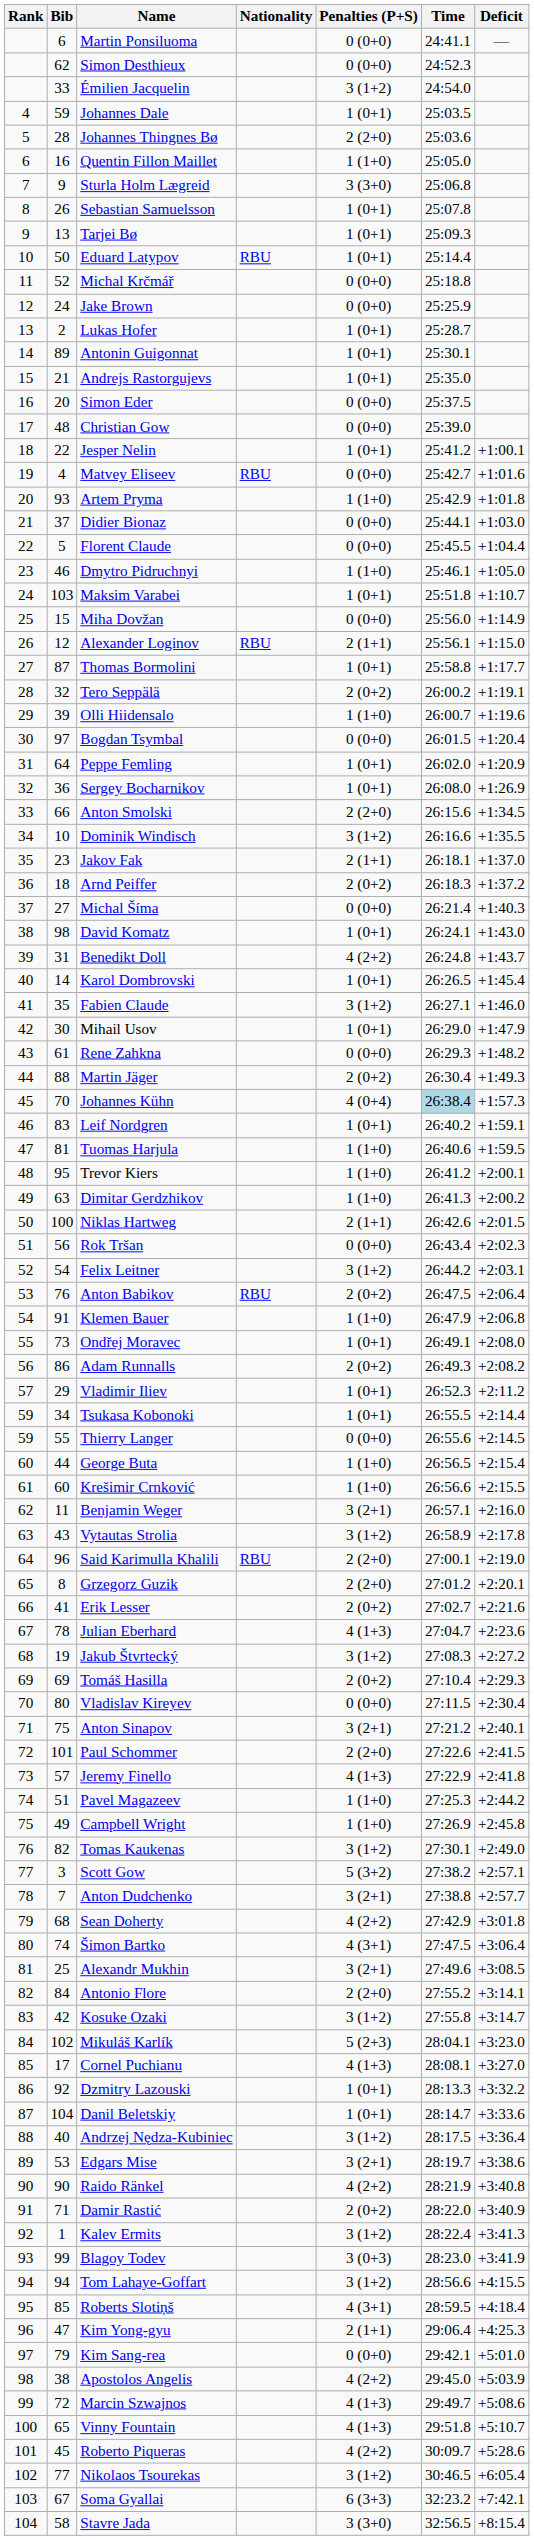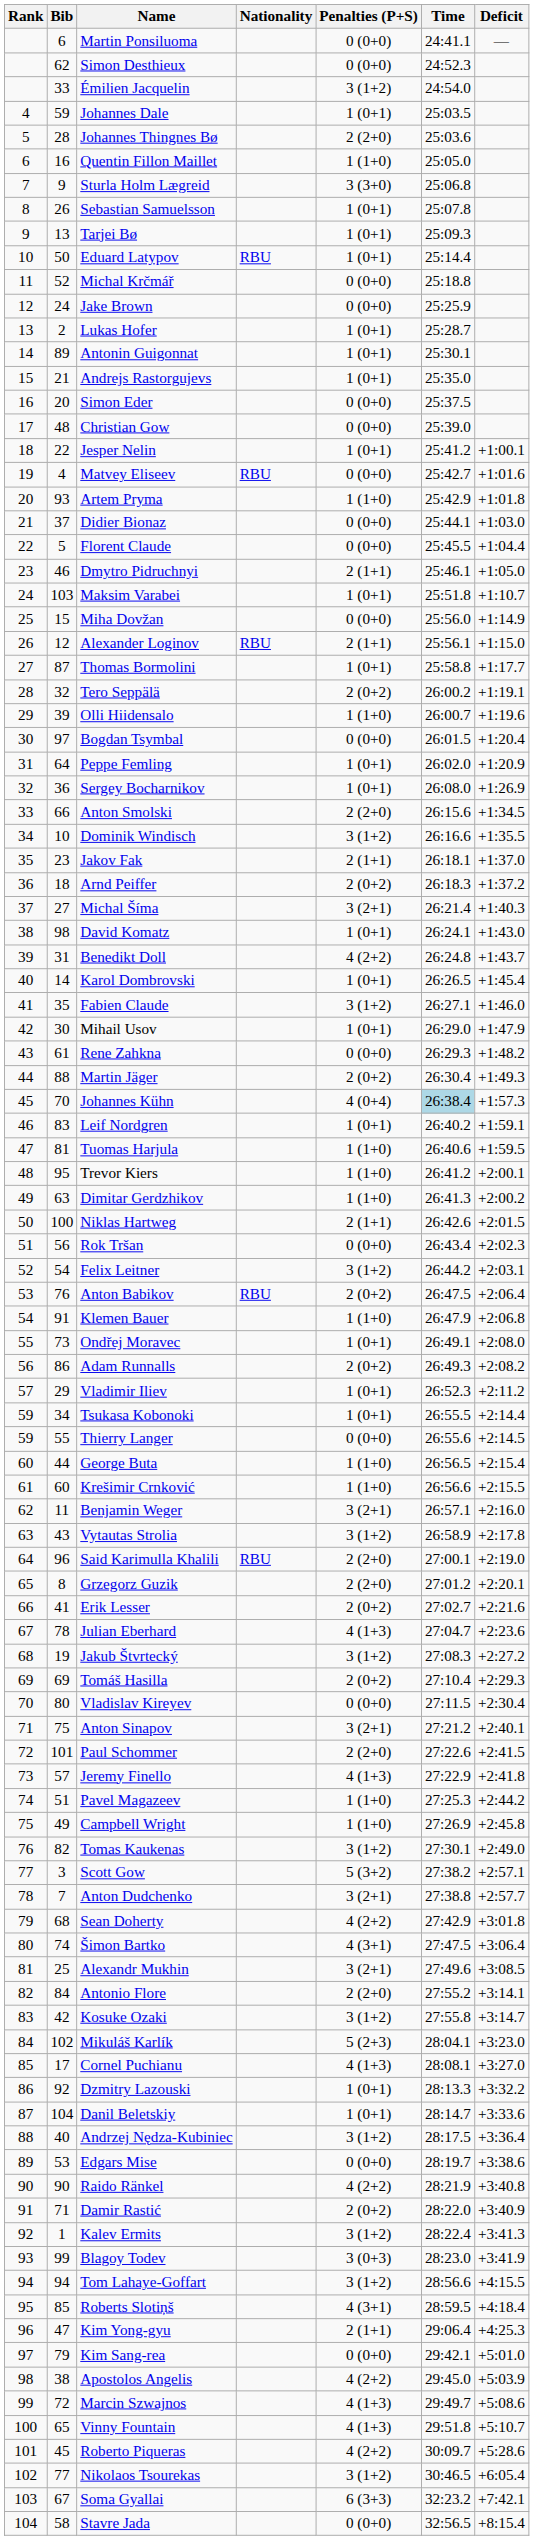 <table class="wikitable sortable" style="text-align:center">
 <tr>
 <th>Rank</th>
 <th>Bib</th>
 <th>Name</th>
 <th>Nationality</th>
 <th>Penalties (P+S)</th>
 <th>Time</th>
 <th>Deficit</th>
 </tr>
 <tr>
 <td></td>
 <td>6</td>
 <td align=left><a href='#'>Martin Ponsiluoma</a></td>
 <td align=left></td>
 <td>0 (0+0)</td>
 <td>24:41.1</td>
 <td>—</td>
 </tr>
 <tr>
 <td></td>
 <td>62</td>
 <td align=left><a href='#'>Simon Desthieux</a></td>
 <td align=left></td>
 <td>0 (0+0)</td>
 <td>24:52.3</td>
 <td></td>
 </tr>
 <tr>
 <td></td>
 <td>33</td>
 <td align=left><a href='#'>Émilien Jacquelin</a></td>
 <td align=left></td>
 <td>3 (1+2)</td>
 <td>24:54.0</td>
 <td></td>
 </tr>
 <tr>
 <td>4</td>
 <td>59</td>
 <td align=left><a href='#'>Johannes Dale</a></td>
 <td align=left></td>
 <td>1 (0+1)</td>
 <td>25:03.5</td>
 <td></td>
 </tr>
 <tr>
 <td>5</td>
 <td>28</td>
 <td align=left><a href='#'>Johannes Thingnes Bø</a></td>
 <td align=left></td>
 <td>2 (2+0)</td>
 <td>25:03.6</td>
 <td></td>
 </tr>
 <tr>
 <td>6</td>
 <td>16</td>
 <td align=left><a href='#'>Quentin Fillon Maillet</a></td>
 <td align=left></td>
 <td>1 (1+0)</td>
 <td>25:05.0</td>
 <td></td>
 </tr>
 <tr>
 <td>7</td>
 <td>9</td>
 <td align=left><a href='#'>Sturla Holm Lægreid</a></td>
 <td align=left></td>
 <td>3 (3+0)</td>
 <td>25:06.8</td>
 <td></td>
 </tr>
 <tr>
 <td>8</td>
 <td>26</td>
 <td align=left><a href='#'>Sebastian Samuelsson</a></td>
 <td align=left></td>
 <td>1 (0+1)</td>
 <td>25:07.8</td>
 <td></td>
 </tr>
 <tr>
 <td>9</td>
 <td>13</td>
 <td align=left><a href='#'>Tarjei Bø</a></td>
 <td align=left></td>
 <td>1 (0+1)</td>
 <td>25:09.3</td>
 <td></td>
 </tr>
 <tr>
 <td>10</td>
 <td>50</td>
 <td align=left><a href='#'>Eduard Latypov</a></td>
 <td align=left><a href='#'>RBU</a></td>
 <td>1 (0+1)</td>
 <td>25:14.4</td>
 <td></td>
 </tr>
 <tr>
 <td>11</td>
 <td>52</td>
 <td align=left><a href='#'>Michal Krčmář</a></td>
 <td align=left></td>
 <td>0 (0+0)</td>
 <td>25:18.8</td>
 <td></td>
 </tr>
 <tr>
 <td>12</td>
 <td>24</td>
 <td align=left><a href='#'>Jake Brown</a></td>
 <td align=left></td>
 <td>0 (0+0)</td>
 <td>25:25.9</td>
 <td></td>
 </tr>
 <tr>
 <td>13</td>
 <td>2</td>
 <td align=left><a href='#'>Lukas Hofer</a></td>
 <td align=left></td>
 <td>1 (0+1)</td>
 <td>25:28.7</td>
 <td></td>
 </tr>
 <tr>
 <td>14</td>
 <td>89</td>
 <td align=left><a href='#'>Antonin Guigonnat</a></td>
 <td align=left></td>
 <td>1 (0+1)</td>
 <td>25:30.1</td>
 <td></td>
 </tr>
 <tr>
 <td>15</td>
 <td>21</td>
 <td align=left><a href='#'>Andrejs Rastorgujevs</a></td>
 <td align=left></td>
 <td>1 (0+1)</td>
 <td>25:35.0</td>
 <td></td>
 </tr>
 <tr>
 <td>16</td>
 <td>20</td>
 <td align=left><a href='#'>Simon Eder</a></td>
 <td align=left></td>
 <td>0 (0+0)</td>
 <td>25:37.5</td>
 <td></td>
 </tr>
 <tr>
 <td>17</td>
 <td>48</td>
 <td align=left><a href='#'>Christian Gow</a></td>
 <td align=left></td>
 <td>0 (0+0)</td>
 <td>25:39.0</td>
 <td></td>
 </tr>
 <tr>
 <td>18</td>
 <td>22</td>
 <td align=left><a href='#'>Jesper Nelin</a></td>
 <td align=left></td>
 <td>1 (0+1)</td>
 <td>25:41.2</td>
 <td>+1:00.1</td>
 </tr>
 <tr>
 <td>19</td>
 <td>4</td>
 <td align=left><a href='#'>Matvey Eliseev</a></td>
 <td align=left><a href='#'>RBU</a></td>
 <td>0 (0+0)</td>
 <td>25:42.7</td>
 <td>+1:01.6</td>
 </tr>
 <tr>
 <td>20</td>
 <td>93</td>
 <td align=left><a href='#'>Artem Pryma</a></td>
 <td align=left></td>
 <td>1 (1+0)</td>
 <td>25:42.9</td>
 <td>+1:01.8</td>
 </tr>
 <tr>
 <td>21</td>
 <td>37</td>
 <td align=left><a href='#'>Didier Bionaz</a></td>
 <td align=left></td>
 <td>0 (0+0)</td>
 <td>25:44.1</td>
 <td>+1:03.0</td>
 </tr>
 <tr>
 <td>22</td>
 <td>5</td>
 <td align=left><a href='#'>Florent Claude</a></td>
 <td align=left></td>
 <td>0 (0+0)</td>
 <td>25:45.5</td>
 <td>+1:04.4</td>
 </tr>
 <tr>
 <td>23</td>
 <td>46</td>
 <td align=left><a href='#'>Dmytro Pidruchnyi</a></td>
 <td align=left></td>
-<td>1 (1+0)</td>
+<td>2 (1+1)</td>
 <td>25:46.1</td>
 <td>+1:05.0</td>
 </tr>
 <tr>
 <td>24</td>
 <td>103</td>
 <td align=left><a href='#'>Maksim Varabei</a></td>
 <td align=left></td>
 <td>1 (0+1)</td>
 <td>25:51.8</td>
 <td>+1:10.7</td>
 </tr>
 <tr>
 <td>25</td>
 <td>15</td>
 <td align=left><a href='#'>Miha Dovžan</a></td>
 <td align=left></td>
 <td>0 (0+0)</td>
 <td>25:56.0</td>
 <td>+1:14.9</td>
 </tr>
 <tr>
 <td>26</td>
 <td>12</td>
 <td align=left><a href='#'>Alexander Loginov</a></td>
 <td align=left><a href='#'>RBU</a></td>
 <td>2 (1+1)</td>
 <td>25:56.1</td>
 <td>+1:15.0</td>
 </tr>
 <tr>
 <td>27</td>
 <td>87</td>
 <td align=left><a href='#'>Thomas Bormolini</a></td>
 <td align=left></td>
 <td>1 (0+1)</td>
 <td>25:58.8</td>
 <td>+1:17.7</td>
 </tr>
 <tr>
 <td>28</td>
 <td>32</td>
 <td align=left><a href='#'>Tero Seppälä</a></td>
 <td align=left></td>
 <td>2 (0+2)</td>
 <td>26:00.2</td>
 <td>+1:19.1</td>
 </tr>
 <tr>
 <td>29</td>
 <td>39</td>
 <td align=left><a href='#'>Olli Hiidensalo</a></td>
 <td align=left></td>
 <td>1 (1+0)</td>
 <td>26:00.7</td>
 <td>+1:19.6</td>
 </tr>
 <tr>
 <td>30</td>
 <td>97</td>
 <td align=left><a href='#'>Bogdan Tsymbal</a></td>
 <td align=left></td>
 <td>0 (0+0)</td>
 <td>26:01.5</td>
 <td>+1:20.4</td>
 </tr>
 <tr>
 <td>31</td>
 <td>64</td>
 <td align=left><a href='#'>Peppe Femling</a></td>
 <td align=left></td>
 <td>1 (0+1)</td>
 <td>26:02.0</td>
 <td>+1:20.9</td>
 </tr>
 <tr>
 <td>32</td>
 <td>36</td>
 <td align=left><a href='#'>Sergey Bocharnikov</a></td>
 <td align=left></td>
 <td>1 (0+1)</td>
 <td>26:08.0</td>
 <td>+1:26.9</td>
 </tr>
 <tr>
 <td>33</td>
 <td>66</td>
 <td align=left><a href='#'>Anton Smolski</a></td>
 <td align=left></td>
 <td>2 (2+0)</td>
 <td>26:15.6</td>
 <td>+1:34.5</td>
 </tr>
 <tr>
 <td>34</td>
 <td>10</td>
 <td align=left><a href='#'>Dominik Windisch</a></td>
 <td align=left></td>
 <td>3 (1+2)</td>
 <td>26:16.6</td>
 <td>+1:35.5</td>
 </tr>
 <tr>
 <td>35</td>
 <td>23</td>
 <td align=left><a href='#'>Jakov Fak</a></td>
 <td align=left></td>
 <td>2 (1+1)</td>
 <td>26:18.1</td>
 <td>+1:37.0</td>
 </tr>
 <tr>
 <td>36</td>
 <td>18</td>
 <td align=left><a href='#'>Arnd Peiffer</a></td>
 <td align=left></td>
 <td>2 (0+2)</td>
 <td>26:18.3</td>
 <td>+1:37.2</td>
 </tr>
 <tr>
 <td>37</td>
 <td>27</td>
 <td align=left><a href='#'>Michal Šíma</a></td>
 <td align=left></td>
-<td>0 (0+0)</td>
+<td>3 (2+1)</td>
 <td>26:21.4</td>
 <td>+1:40.3</td>
 </tr>
 <tr>
 <td>38</td>
 <td>98</td>
 <td align=left><a href='#'>David Komatz</a></td>
 <td align=left></td>
 <td>1 (0+1)</td>
 <td>26:24.1</td>
 <td>+1:43.0</td>
 </tr>
 <tr>
 <td>39</td>
 <td>31</td>
 <td align=left><a href='#'>Benedikt Doll</a></td>
 <td align=left></td>
 <td>4 (2+2)</td>
 <td>26:24.8</td>
 <td>+1:43.7</td>
 </tr>
 <tr>
 <td>40</td>
 <td>14</td>
 <td align=left><a href='#'>Karol Dombrovski</a></td>
 <td align=left></td>
 <td>1 (0+1)</td>
 <td>26:26.5</td>
 <td>+1:45.4</td>
 </tr>
 <tr>
 <td>41</td>
 <td>35</td>
 <td align=left><a href='#'>Fabien Claude</a></td>
 <td align=left></td>
 <td>3 (1+2)</td>
 <td>26:27.1</td>
 <td>+1:46.0</td>
 </tr>
 <tr>
 <td>42</td>
 <td>30</td>
 <td align=left>Mihail Usov</td>
 <td align=left></td>
 <td>1 (0+1)</td>
 <td>26:29.0</td>
 <td>+1:47.9</td>
 </tr>
 <tr>
 <td>43</td>
 <td>61</td>
 <td align=left><a href='#'>Rene Zahkna</a></td>
 <td align=left></td>
 <td>0 (0+0)</td>
 <td>26:29.3</td>
 <td>+1:48.2</td>
 </tr>
 <tr>
 <td>44</td>
 <td>88</td>
 <td align=left><a href='#'>Martin Jäger</a></td>
 <td align=left></td>
 <td>2 (0+2)</td>
 <td>26:30.4</td>
 <td>+1:49.3</td>
 </tr>
 <tr>
 <td>45</td>
 <td>70</td>
 <td align=left><a href='#'>Johannes Kühn</a></td>
 <td align=left></td>
 <td>4 (0+4)</td>
 <td style="background: lightblue;">26:38.4</td>
 <td>+1:57.3</td>
 </tr>
 <tr>
 <td>46</td>
 <td>83</td>
 <td align=left><a href='#'>Leif Nordgren</a></td>
 <td align=left></td>
 <td>1 (0+1)</td>
 <td>26:40.2</td>
 <td>+1:59.1</td>
 </tr>
 <tr>
 <td>47</td>
 <td>81</td>
 <td align=left><a href='#'>Tuomas Harjula</a></td>
 <td align=left></td>
 <td>1 (1+0)</td>
 <td>26:40.6</td>
 <td>+1:59.5</td>
 </tr>
 <tr>
 <td>48</td>
 <td>95</td>
 <td align=left>Trevor Kiers</td>
 <td align=left></td>
 <td>1 (1+0)</td>
 <td>26:41.2</td>
 <td>+2:00.1</td>
 </tr>
 <tr>
 <td>49</td>
 <td>63</td>
 <td align=left><a href='#'>Dimitar Gerdzhikov</a></td>
 <td align=left></td>
 <td>1 (1+0)</td>
 <td>26:41.3</td>
 <td>+2:00.2</td>
 </tr>
 <tr>
 <td>50</td>
 <td>100</td>
 <td align=left><a href='#'>Niklas Hartweg</a></td>
 <td align=left></td>
 <td>2 (1+1)</td>
 <td>26:42.6</td>
 <td>+2:01.5</td>
 </tr>
 <tr>
 <td>51</td>
 <td>56</td>
 <td align=left><a href='#'>Rok Tršan</a></td>
 <td align=left></td>
 <td>0 (0+0)</td>
 <td>26:43.4</td>
 <td>+2:02.3</td>
 </tr>
 <tr>
 <td>52</td>
 <td>54</td>
 <td align=left><a href='#'>Felix Leitner</a></td>
 <td align=left></td>
 <td>3 (1+2)</td>
 <td>26:44.2</td>
 <td>+2:03.1</td>
 </tr>
 <tr>
 <td>53</td>
 <td>76</td>
 <td align=left><a href='#'>Anton Babikov</a></td>
 <td align=left><a href='#'>RBU</a></td>
 <td>2 (0+2)</td>
 <td>26:47.5</td>
 <td>+2:06.4</td>
 </tr>
 <tr>
 <td>54</td>
 <td>91</td>
 <td align=left><a href='#'>Klemen Bauer</a></td>
 <td align=left></td>
 <td>1 (1+0)</td>
 <td>26:47.9</td>
 <td>+2:06.8</td>
 </tr>
 <tr>
 <td>55</td>
 <td>73</td>
 <td align=left><a href='#'>Ondřej Moravec</a></td>
 <td align=left></td>
 <td>1 (0+1)</td>
 <td>26:49.1</td>
 <td>+2:08.0</td>
 </tr>
 <tr>
 <td>56</td>
 <td>86</td>
 <td align=left><a href='#'>Adam Runnalls</a></td>
 <td align=left></td>
 <td>2 (0+2)</td>
 <td>26:49.3</td>
 <td>+2:08.2</td>
 </tr>
 <tr>
 <td>57</td>
 <td>29</td>
 <td align=left><a href='#'>Vladimir Iliev</a></td>
 <td align=left></td>
 <td>1 (0+1)</td>
 <td>26:52.3</td>
 <td>+2:11.2</td>
 </tr>
 <tr>
 <td>59</td>
 <td>34</td>
 <td align=left><a href='#'>Tsukasa Kobonoki</a></td>
 <td align=left></td>
 <td>1 (0+1)</td>
 <td>26:55.5</td>
 <td>+2:14.4</td>
 </tr>
 <tr>
 <td>59</td>
 <td>55</td>
 <td align=left><a href='#'>Thierry Langer</a></td>
 <td align=left></td>
 <td>0 (0+0)</td>
 <td>26:55.6</td>
 <td>+2:14.5</td>
 </tr>
 <tr>
 <td>60</td>
 <td>44</td>
 <td align=left><a href='#'>George Buta</a></td>
 <td align=left></td>
 <td>1 (1+0)</td>
 <td>26:56.5</td>
 <td>+2:15.4</td>
 </tr>
 <tr>
 <td>61</td>
 <td>60</td>
 <td align=left><a href='#'>Krešimir Crnković</a></td>
 <td align=left></td>
 <td>1 (1+0)</td>
 <td>26:56.6</td>
 <td>+2:15.5</td>
 </tr>
 <tr>
 <td>62</td>
 <td>11</td>
 <td align=left><a href='#'>Benjamin Weger</a></td>
 <td align=left></td>
 <td>3 (2+1)</td>
 <td>26:57.1</td>
 <td>+2:16.0</td>
 </tr>
 <tr>
 <td>63</td>
 <td>43</td>
 <td align=left><a href='#'>Vytautas Strolia</a></td>
 <td align=left></td>
 <td>3 (1+2)</td>
 <td>26:58.9</td>
 <td>+2:17.8</td>
 </tr>
 <tr>
 <td>64</td>
 <td>96</td>
 <td align=left><a href='#'>Said Karimulla Khalili</a></td>
 <td align=left><a href='#'>RBU</a></td>
 <td>2 (2+0)</td>
 <td>27:00.1</td>
 <td>+2:19.0</td>
 </tr>
 <tr>
 <td>65</td>
 <td>8</td>
 <td align=left><a href='#'>Grzegorz Guzik</a></td>
 <td align=left></td>
 <td>2 (2+0)</td>
 <td>27:01.2</td>
 <td>+2:20.1</td>
 </tr>
 <tr>
 <td>66</td>
 <td>41</td>
 <td align=left><a href='#'>Erik Lesser</a></td>
 <td align=left></td>
 <td>2 (0+2)</td>
 <td>27:02.7</td>
 <td>+2:21.6</td>
 </tr>
 <tr>
 <td>67</td>
 <td>78</td>
 <td align=left><a href='#'>Julian Eberhard</a></td>
 <td align=left></td>
 <td>4 (1+3)</td>
 <td>27:04.7</td>
 <td>+2:23.6</td>
 </tr>
 <tr>
 <td>68</td>
 <td>19</td>
 <td align=left><a href='#'>Jakub Štvrtecký</a></td>
 <td align=left></td>
 <td>3 (1+2)</td>
 <td>27:08.3</td>
 <td>+2:27.2</td>
 </tr>
 <tr>
 <td>69</td>
 <td>69</td>
 <td align=left><a href='#'>Tomáš Hasilla</a></td>
 <td align=left></td>
 <td>2 (0+2)</td>
 <td>27:10.4</td>
 <td>+2:29.3</td>
 </tr>
 <tr>
 <td>70</td>
 <td>80</td>
 <td align=left><a href='#'>Vladislav Kireyev</a></td>
 <td align=left></td>
 <td>0 (0+0)</td>
 <td>27:11.5</td>
 <td>+2:30.4</td>
 </tr>
 <tr>
 <td>71</td>
 <td>75</td>
 <td align=left><a href='#'>Anton Sinapov</a></td>
 <td align=left></td>
 <td>3 (2+1)</td>
 <td>27:21.2</td>
 <td>+2:40.1</td>
 </tr>
 <tr>
 <td>72</td>
 <td>101</td>
 <td align=left><a href='#'>Paul Schommer</a></td>
 <td align=left></td>
 <td>2 (2+0)</td>
 <td>27:22.6</td>
 <td>+2:41.5</td>
 </tr>
 <tr>
 <td>73</td>
 <td>57</td>
 <td align=left><a href='#'>Jeremy Finello</a></td>
 <td align=left></td>
 <td>4 (1+3)</td>
 <td>27:22.9</td>
 <td>+2:41.8</td>
 </tr>
 <tr>
 <td>74</td>
 <td>51</td>
 <td align=left><a href='#'>Pavel Magazeev</a></td>
 <td align=left></td>
 <td>1 (1+0)</td>
 <td>27:25.3</td>
 <td>+2:44.2</td>
 </tr>
 <tr>
 <td>75</td>
 <td>49</td>
 <td align=left><a href='#'>Campbell Wright</a></td>
 <td align=left></td>
 <td>1 (1+0)</td>
 <td>27:26.9</td>
 <td>+2:45.8</td>
 </tr>
 <tr>
 <td>76</td>
 <td>82</td>
 <td align=left><a href='#'>Tomas Kaukenas</a></td>
 <td align=left></td>
 <td>3 (1+2)</td>
 <td>27:30.1</td>
 <td>+2:49.0</td>
 </tr>
 <tr>
 <td>77</td>
 <td>3</td>
 <td align=left><a href='#'>Scott Gow</a></td>
 <td align=left></td>
 <td>5 (3+2)</td>
 <td>27:38.2</td>
 <td>+2:57.1</td>
 </tr>
 <tr>
 <td>78</td>
 <td>7</td>
 <td align=left><a href='#'>Anton Dudchenko</a></td>
 <td align=left></td>
 <td>3 (2+1)</td>
 <td>27:38.8</td>
 <td>+2:57.7</td>
 </tr>
 <tr>
 <td>79</td>
 <td>68</td>
 <td align=left><a href='#'>Sean Doherty</a></td>
 <td align=left></td>
 <td>4 (2+2)</td>
 <td>27:42.9</td>
 <td>+3:01.8</td>
 </tr>
 <tr>
 <td>80</td>
 <td>74</td>
 <td align=left><a href='#'>Šimon Bartko</a></td>
 <td align=left></td>
 <td>4 (3+1)</td>
 <td>27:47.5</td>
 <td>+3:06.4</td>
 </tr>
 <tr>
 <td>81</td>
 <td>25</td>
 <td align=left><a href='#'>Alexandr Mukhin</a></td>
 <td align=left></td>
 <td>3 (2+1)</td>
 <td>27:49.6</td>
 <td>+3:08.5</td>
 </tr>
 <tr>
 <td>82</td>
 <td>84</td>
 <td align=left><a href='#'>Antonio Flore</a></td>
 <td align=left></td>
 <td>2 (2+0)</td>
 <td>27:55.2</td>
 <td>+3:14.1</td>
 </tr>
 <tr>
 <td>83</td>
 <td>42</td>
 <td align=left><a href='#'>Kosuke Ozaki</a></td>
 <td align=left></td>
 <td>3 (1+2)</td>
 <td>27:55.8</td>
 <td>+3:14.7</td>
 </tr>
 <tr>
 <td>84</td>
 <td>102</td>
 <td align=left><a href='#'>Mikuláš Karlík</a></td>
 <td align=left></td>
 <td>5 (2+3)</td>
 <td>28:04.1</td>
 <td>+3:23.0</td>
 </tr>
 <tr>
 <td>85</td>
 <td>17</td>
 <td align=left><a href='#'>Cornel Puchianu</a></td>
 <td align=left></td>
 <td>4 (1+3)</td>
 <td>28:08.1</td>
 <td>+3:27.0</td>
 </tr>
 <tr>
 <td>86</td>
 <td>92</td>
 <td align=left><a href='#'>Dzmitry Lazouski</a></td>
 <td align=left></td>
 <td>1 (0+1)</td>
 <td>28:13.3</td>
 <td>+3:32.2</td>
 </tr>
 <tr>
 <td>87</td>
 <td>104</td>
 <td align=left><a href='#'>Danil Beletskiy</a></td>
 <td align=left></td>
 <td>1 (0+1)</td>
 <td>28:14.7</td>
 <td>+3:33.6</td>
 </tr>
 <tr>
 <td>88</td>
 <td>40</td>
 <td align=left><a href='#'>Andrzej Nędza-Kubiniec</a></td>
 <td align=left></td>
 <td>3 (1+2)</td>
 <td>28:17.5</td>
 <td>+3:36.4</td>
 </tr>
 <tr>
 <td>89</td>
 <td>53</td>
 <td align=left><a href='#'>Edgars Mise</a></td>
 <td align=left></td>
-<td>3 (2+1)</td>
+<td>0 (0+0)</td>
 <td>28:19.7</td>
 <td>+3:38.6</td>
 </tr>
 <tr>
 <td>90</td>
 <td>90</td>
 <td align=left><a href='#'>Raido Ränkel</a></td>
 <td align=left></td>
 <td>4 (2+2)</td>
 <td>28:21.9</td>
 <td>+3:40.8</td>
 </tr>
 <tr>
 <td>91</td>
 <td>71</td>
 <td align=left><a href='#'>Damir Rastić</a></td>
 <td align=left></td>
 <td>2 (0+2)</td>
 <td>28:22.0</td>
 <td>+3:40.9</td>
 </tr>
 <tr>
 <td>92</td>
 <td>1</td>
 <td align=left><a href='#'>Kalev Ermits</a></td>
 <td align=left></td>
 <td>3 (1+2)</td>
 <td>28:22.4</td>
 <td>+3:41.3</td>
 </tr>
 <tr>
 <td>93</td>
 <td>99</td>
 <td align=left><a href='#'>Blagoy Todev</a></td>
 <td align=left></td>
 <td>3 (0+3)</td>
 <td>28:23.0</td>
 <td>+3:41.9</td>
 </tr>
 <tr>
 <td>94</td>
 <td>94</td>
 <td align=left><a href='#'>Tom Lahaye-Goffart</a></td>
 <td align=left></td>
 <td>3 (1+2)</td>
 <td>28:56.6</td>
 <td>+4:15.5</td>
 </tr>
 <tr>
 <td>95</td>
 <td>85</td>
 <td align=left><a href='#'>Roberts Slotiņš</a></td>
 <td align=left></td>
 <td>4 (3+1)</td>
 <td>28:59.5</td>
 <td>+4:18.4</td>
 </tr>
 <tr>
 <td>96</td>
 <td>47</td>
 <td align=left><a href='#'>Kim Yong-gyu</a></td>
 <td align=left></td>
 <td>2 (1+1)</td>
 <td>29:06.4</td>
 <td>+4:25.3</td>
 </tr>
 <tr>
 <td>97</td>
 <td>79</td>
 <td align=left><a href='#'>Kim Sang-rea</a></td>
 <td align=left></td>
 <td>0 (0+0)</td>
 <td>29:42.1</td>
 <td>+5:01.0</td>
 </tr>
 <tr>
 <td>98</td>
 <td>38</td>
 <td align=left><a href='#'>Apostolos Angelis</a></td>
 <td align=left></td>
 <td>4 (2+2)</td>
 <td>29:45.0</td>
 <td>+5:03.9</td>
 </tr>
 <tr>
 <td>99</td>
 <td>72</td>
 <td align=left><a href='#'>Marcin Szwajnos</a></td>
 <td align=left></td>
 <td>4 (1+3)</td>
 <td>29:49.7</td>
 <td>+5:08.6</td>
 </tr>
 <tr>
 <td>100</td>
 <td>65</td>
 <td align=left><a href='#'>Vinny Fountain</a></td>
 <td align=left></td>
 <td>4 (1+3)</td>
 <td>29:51.8</td>
 <td>+5:10.7</td>
 </tr>
 <tr>
 <td>101</td>
 <td>45</td>
 <td align=left><a href='#'>Roberto Piqueras</a></td>
 <td align=left></td>
 <td>4 (2+2)</td>
 <td>30:09.7</td>
 <td>+5:28.6</td>
 </tr>
 <tr>
 <td>102</td>
 <td>77</td>
 <td align=left><a href='#'>Nikolaos Tsourekas</a></td>
 <td align=left></td>
 <td>3 (1+2)</td>
 <td>30:46.5</td>
 <td>+6:05.4</td>
 </tr>
 <tr>
 <td>103</td>
 <td>67</td>
 <td align=left><a href='#'>Soma Gyallai</a></td>
 <td align=left></td>
 <td>6 (3+3)</td>
 <td>32:23.2</td>
 <td>+7:42.1</td>
 </tr>
 <tr>
 <td>104</td>
 <td>58</td>
 <td align=left><a href='#'>Stavre Jada</a></td>
 <td align=left></td>
-<td>3 (3+0)</td>
+<td>0 (0+0)</td>
 <td>32:56.5</td>
 <td>+8:15.4</td>
 </tr>
 </table>
